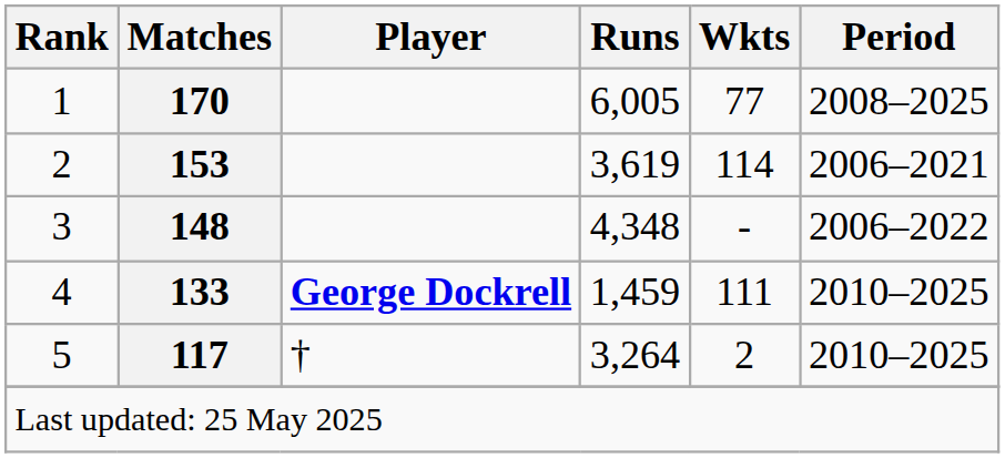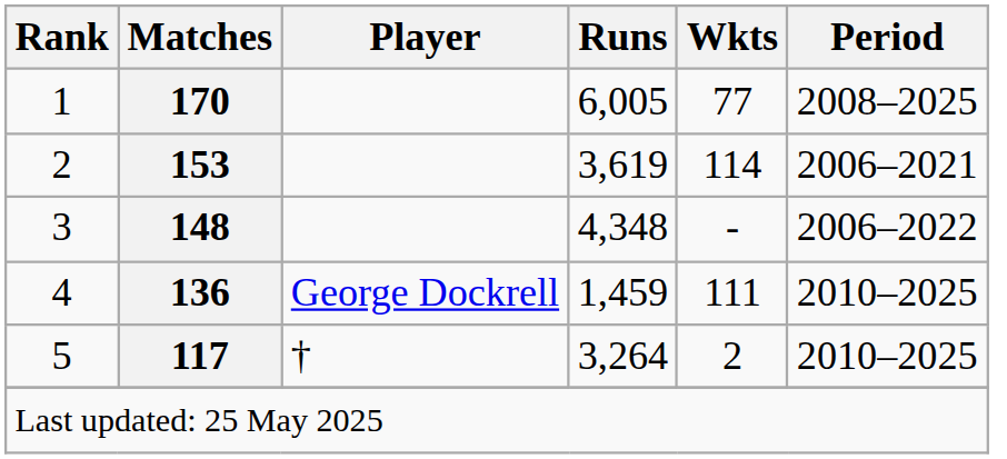 <table class="wikitable plainrowheaders sortable">
 <tr>
 <th scope=col>Rank</th>
 <th scope=col>Matches</th>
 <th scope=col>Player</th>
 <th scope=col>Runs</th>
 <th scope=col>Wkts</th>
 <th scope=col>Period</th>
 </tr>
 <tr>
 <td align=center>1</td>
 <th scope=row style=text-align:center;>170</th>
 <td></td>
 <td align=center>6,005</td>
 <td align=center>77</td>
 <td>2008–2025</td>
 </tr>
 <tr>
 <td align=center>2</td>
 <th scope=row style="text-align:center;">153</th>
 <td></td>
 <td align=center>3,619</td>
 <td align=center>114</td>
 <td>2006–2021</td>
 </tr>
 <tr>
 <td align=center>3</td>
 <th scope=row style=text-align:center;>148</th>
 <td></td>
 <td align=center>4,348</td>
 <td align=center>-</td>
 <td>2006–2022</td>
 </tr>
 <tr>
 <td align=center>4</td>
-<th scope=row style=text-align:center;>133</th>
-<td><strong><a href='#'>George Dockrell</a></strong></td>
+<th scope=row style=text-align:center;>136</th>
+<td><a href='#'>George Dockrell</a></td>
 <td align=center>1,459</td>
 <td align=center>111</td>
 <td>2010–2025</td>
 </tr>
 <tr>
 <td align=center>5</td>
 <th scope=row style=text-align:center;>117</th>
 <td>†</td>
 <td align=center>3,264</td>
 <td align=center>2</td>
 <td>2010–2025</td>
 </tr>
 <tr>
 </tr>
 <tr class=sortbottom>
 <td colspan=6><small>Last updated: 25 May 2025</small></td>
 </tr>
 </table>
